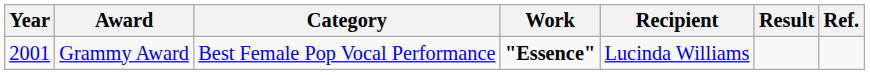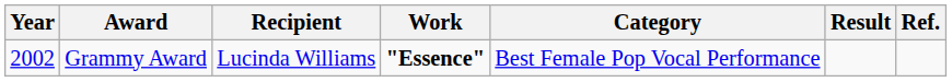 <table class="wikitable">
 <tr>
 <th>Year</th>
 <th>Award</th>
+<th>Recipient</th>
+<th>Work</th>
 <th>Category</th>
-<th>Work</th>
-<th>Recipient</th>
 <th>Result</th>
 <th>Ref.</th>
 </tr>
 <tr>
-<td align="left"><a href='#'>2001</a></td>
+<td align="left"><a href='#'>2002</a></td>
 <td align="left"><a href='#'>Grammy Award</a></td>
+<td><a href='#'>Lucinda Williams</a></td>
+<td align="left"><strong>"Essence"</strong></td>
 <td><a href='#'>Best Female Pop Vocal Performance</a></td>
-<td align="left"><strong>"Essence"</strong></td>
-<td><a href='#'>Lucinda Williams</a></td>
 <td></td>
 <td align="center"></td>
 </tr>
 </table>
